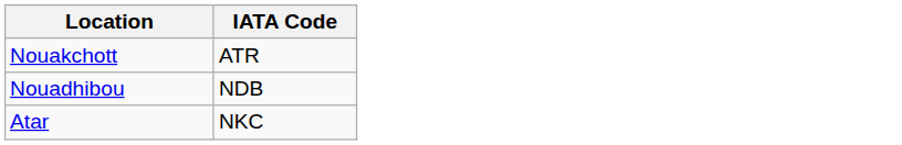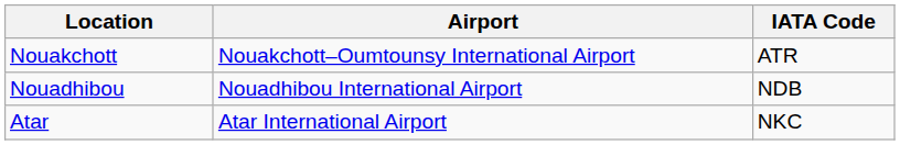 <table class="wikitable">
 <tr>
 <th scope="col" style="width:150px;"><strong>Location</strong></th>
+<th scope="col" style="width:400px;"><strong>Airport</strong></th>
 <th scope="col" style="width:100px;"><strong>IATA Code</strong></th>
 </tr>
 <tr>
 <td><a href='#'>Nouakchott</a></td>
+<td><a href='#'>Nouakchott–Oumtounsy International Airport</a></td>
 <td>ATR</td>
 </tr>
 <tr>
 <td><a href='#'>Nouadhibou</a></td>
+<td><a href='#'>Nouadhibou International Airport</a></td>
 <td>NDB</td>
 </tr>
 <tr>
 <td><a href='#'>Atar</a></td>
+<td><a href='#'>Atar International Airport</a></td>
 <td>NKC</td>
 </tr>
 </table>
